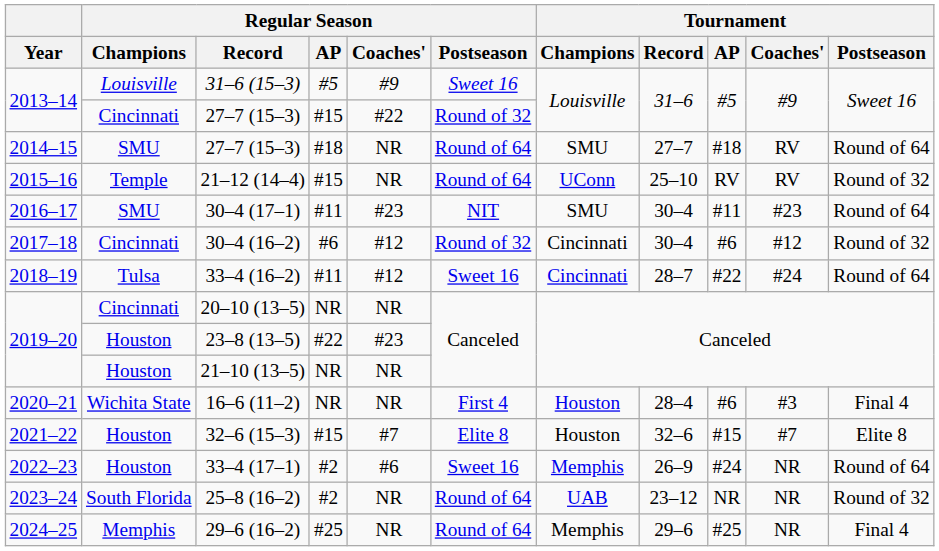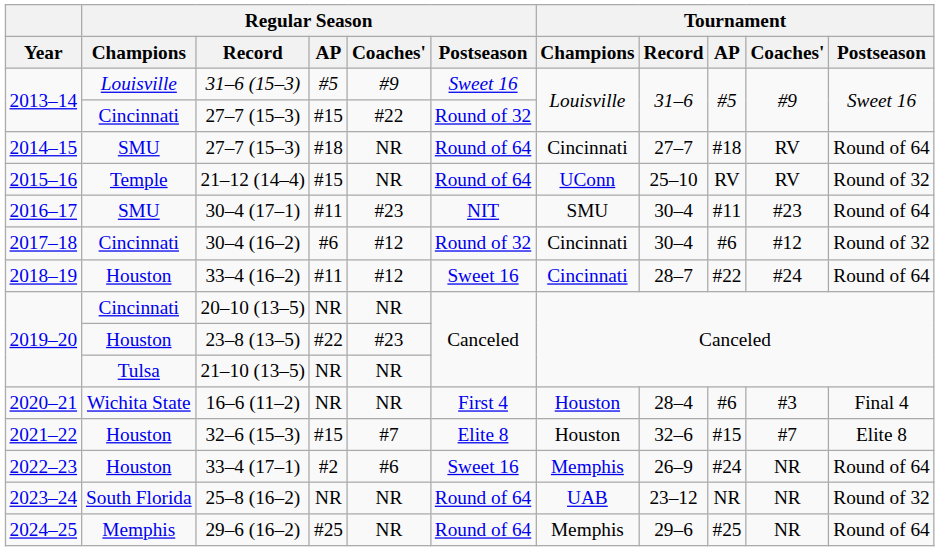 <table class="wikitable sortable" style="text-align:center; margin:1em auto; font-size:95%">
 <tr>
 <th></th>
 <th colspan=5>Regular Season</th>
 <th colspan=5>Tournament</th>
 </tr>
 <tr>
 <th>Year</th>
 <th>Champions</th>
 <th>Record</th>
 <th>AP</th>
 <th>Coaches'</th>
 <th>Postseason</th>
 <th>Champions</th>
 <th>Record</th>
 <th>AP</th>
 <th>Coaches'</th>
 <th>Postseason</th>
 </tr>
 <tr>
 <td rowspan=2><a href='#'>2013–14</a></td>
 <td><em><a href='#'>Louisville</a></em></td>
 <td><em>31–6 (15–3)</em></td>
 <td><em>#5</em></td>
 <td><em>#9</em></td>
 <td><em><a href='#'>Sweet 16</a></em></td>
 <td rowspan=2><em>Louisville</em></td>
 <td rowspan=2><em>31–6</em></td>
 <td rowspan=2><em>#5</em></td>
 <td rowspan=2><em>#9</em></td>
 <td rowspan=2><em>Sweet 16</em></td>
 </tr>
 <tr>
 <td><a href='#'>Cincinnati</a></td>
 <td>27–7 (15–3)</td>
 <td>#15</td>
 <td>#22</td>
 <td><a href='#'>Round of 32</a></td>
 </tr>
 <tr>
 <td><a href='#'>2014–15</a></td>
 <td><a href='#'>SMU</a></td>
 <td>27–7 (15–3)</td>
 <td>#18</td>
 <td>NR</td>
 <td><a href='#'>Round of 64</a></td>
-<td>SMU</td>
+<td>Cincinnati</td>
 <td>27–7</td>
 <td>#18</td>
 <td>RV</td>
 <td>Round of 64</td>
 </tr>
 <tr>
 <td><a href='#'>2015–16</a></td>
 <td><a href='#'>Temple</a></td>
 <td>21–12 (14–4)</td>
 <td>#15</td>
 <td>NR</td>
 <td><a href='#'>Round of 64</a></td>
 <td><a href='#'>UConn</a></td>
 <td>25–10</td>
 <td>RV</td>
 <td>RV</td>
 <td>Round of 32</td>
 </tr>
 <tr>
 <td><a href='#'>2016–17</a></td>
 <td><a href='#'>SMU</a></td>
 <td>30–4 (17–1)</td>
 <td>#11</td>
 <td>#23</td>
 <td><a href='#'>NIT</a></td>
 <td>SMU</td>
 <td>30–4</td>
 <td>#11</td>
 <td>#23</td>
 <td>Round of 64</td>
 </tr>
 <tr>
 <td><a href='#'>2017–18</a></td>
 <td><a href='#'>Cincinnati</a></td>
 <td>30–4 (16–2)</td>
 <td>#6</td>
 <td>#12</td>
 <td><a href='#'>Round of 32</a></td>
 <td>Cincinnati</td>
 <td>30–4</td>
 <td>#6</td>
 <td>#12</td>
 <td>Round of 32</td>
 </tr>
 <tr>
 <td><a href='#'>2018–19</a></td>
-<td><a href='#'>Tulsa</a></td>
+<td><a href='#'>Houston</a></td>
 <td>33–4 (16–2)</td>
 <td>#11</td>
 <td>#12</td>
 <td><a href='#'>Sweet 16</a></td>
 <td><a href='#'>Cincinnati</a></td>
 <td>28–7</td>
 <td>#22</td>
 <td>#24</td>
 <td>Round of 64</td>
 </tr>
 <tr>
 <td rowspan=3><a href='#'>2019–20</a></td>
 <td><a href='#'>Cincinnati</a></td>
 <td>20–10 (13–5)</td>
 <td>NR</td>
 <td>NR</td>
 <td rowspan=3>Canceled</td>
 <td colspan=5 rowspan=3>Canceled</td>
 </tr>
 <tr>
 <td><a href='#'>Houston</a></td>
 <td>23–8 (13–5)</td>
 <td>#22</td>
 <td>#23</td>
 </tr>
 <tr>
-<td><a href='#'>Houston</a></td>
+<td><a href='#'>Tulsa</a></td>
 <td>21–10 (13–5)</td>
 <td>NR</td>
 <td>NR</td>
 </tr>
 <tr>
 <td><a href='#'>2020–21</a></td>
 <td><a href='#'>Wichita State</a></td>
 <td>16–6 (11–2)</td>
 <td>NR</td>
 <td>NR</td>
 <td><a href='#'>First 4</a></td>
 <td><a href='#'>Houston</a></td>
 <td>28–4</td>
 <td>#6</td>
 <td>#3</td>
 <td>Final 4</td>
 </tr>
 <tr>
 <td><a href='#'>2021–22</a></td>
 <td><a href='#'>Houston</a></td>
 <td>32–6 (15–3)</td>
 <td>#15</td>
 <td>#7</td>
 <td><a href='#'>Elite 8</a></td>
 <td>Houston</td>
 <td>32–6</td>
 <td>#15</td>
 <td>#7</td>
 <td>Elite 8</td>
 </tr>
 <tr>
 <td><a href='#'>2022–23</a></td>
 <td><a href='#'>Houston</a></td>
 <td>33–4 (17–1)</td>
 <td>#2</td>
 <td>#6</td>
 <td><a href='#'>Sweet 16</a></td>
 <td><a href='#'>Memphis</a></td>
 <td>26–9</td>
 <td>#24</td>
 <td>NR</td>
 <td>Round of 64</td>
 </tr>
 <tr>
 <td><a href='#'>2023–24</a></td>
 <td><a href='#'>South Florida</a></td>
 <td>25–8 (16–2)</td>
-<td>#2</td>
+<td>NR</td>
 <td>NR</td>
 <td><a href='#'>Round of 64</a></td>
 <td><a href='#'>UAB</a></td>
 <td>23–12</td>
 <td>NR</td>
 <td>NR</td>
 <td>Round of 32</td>
 </tr>
 <tr>
 <td><a href='#'>2024–25</a></td>
 <td><a href='#'>Memphis</a></td>
 <td>29–6 (16–2)</td>
 <td>#25</td>
 <td>NR</td>
 <td><a href='#'>Round of 64</a></td>
 <td>Memphis</td>
 <td>29–6</td>
 <td>#25</td>
 <td>NR</td>
-<td>Final 4</td>
+<td>Round of 64</td>
 </tr>
 </table>
